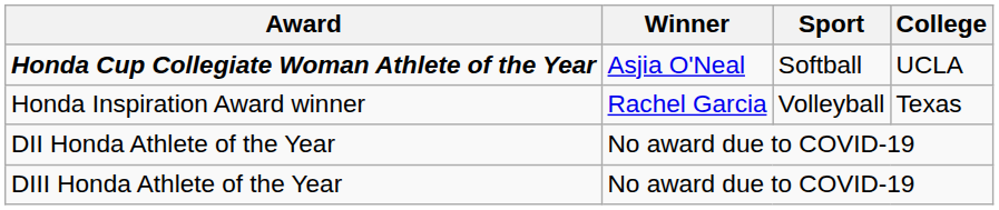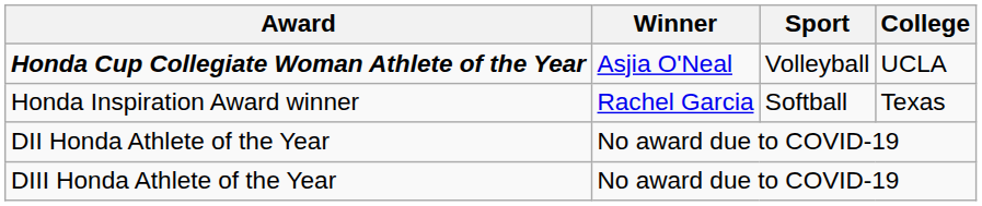 <table class="wikitable">
 <tr>
 <th>Award</th>
 <th>Winner</th>
 <th>Sport</th>
 <th>College</th>
 </tr>
 <tr>
 <td><strong><em>Honda Cup<strong> Collegiate Woman Athlete of the Year<em></td>
 <td><a href='#'>Asjia O'Neal</a></td>
-<td>Softball</td>
+<td>Volleyball</td>
 <td>UCLA</td>
 </tr>
 <tr>
 <td></em>Honda Inspiration Award winner<em></td>
 <td><a href='#'>Rachel Garcia</a></td>
-<td>Volleyball</td>
+<td>Softball</td>
 <td>Texas</td>
 </tr>
 <tr>
 <td></em>DII Honda Athlete of the Year<em></td>
 <td colspan=3>No award due to COVID-19</td>
 </tr>
 <tr>
 <td></em>DIII Honda Athlete of the Year<em></td>
 <td colspan=3>No award due to COVID-19</td>
 </tr>
 </table>
